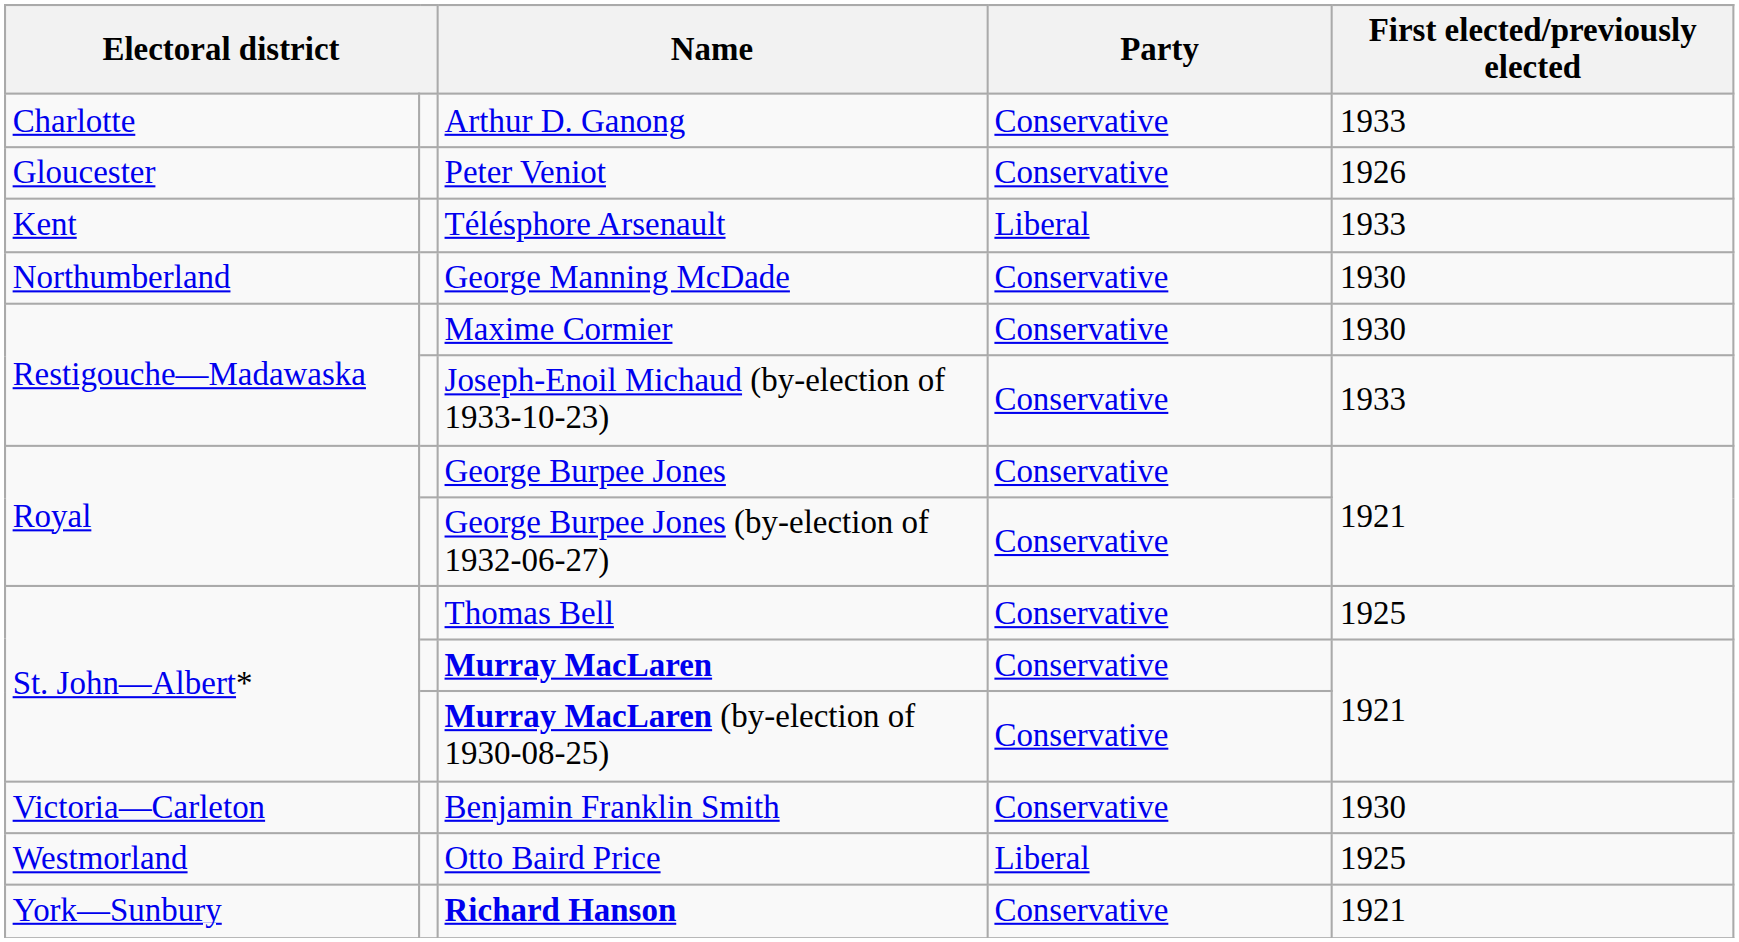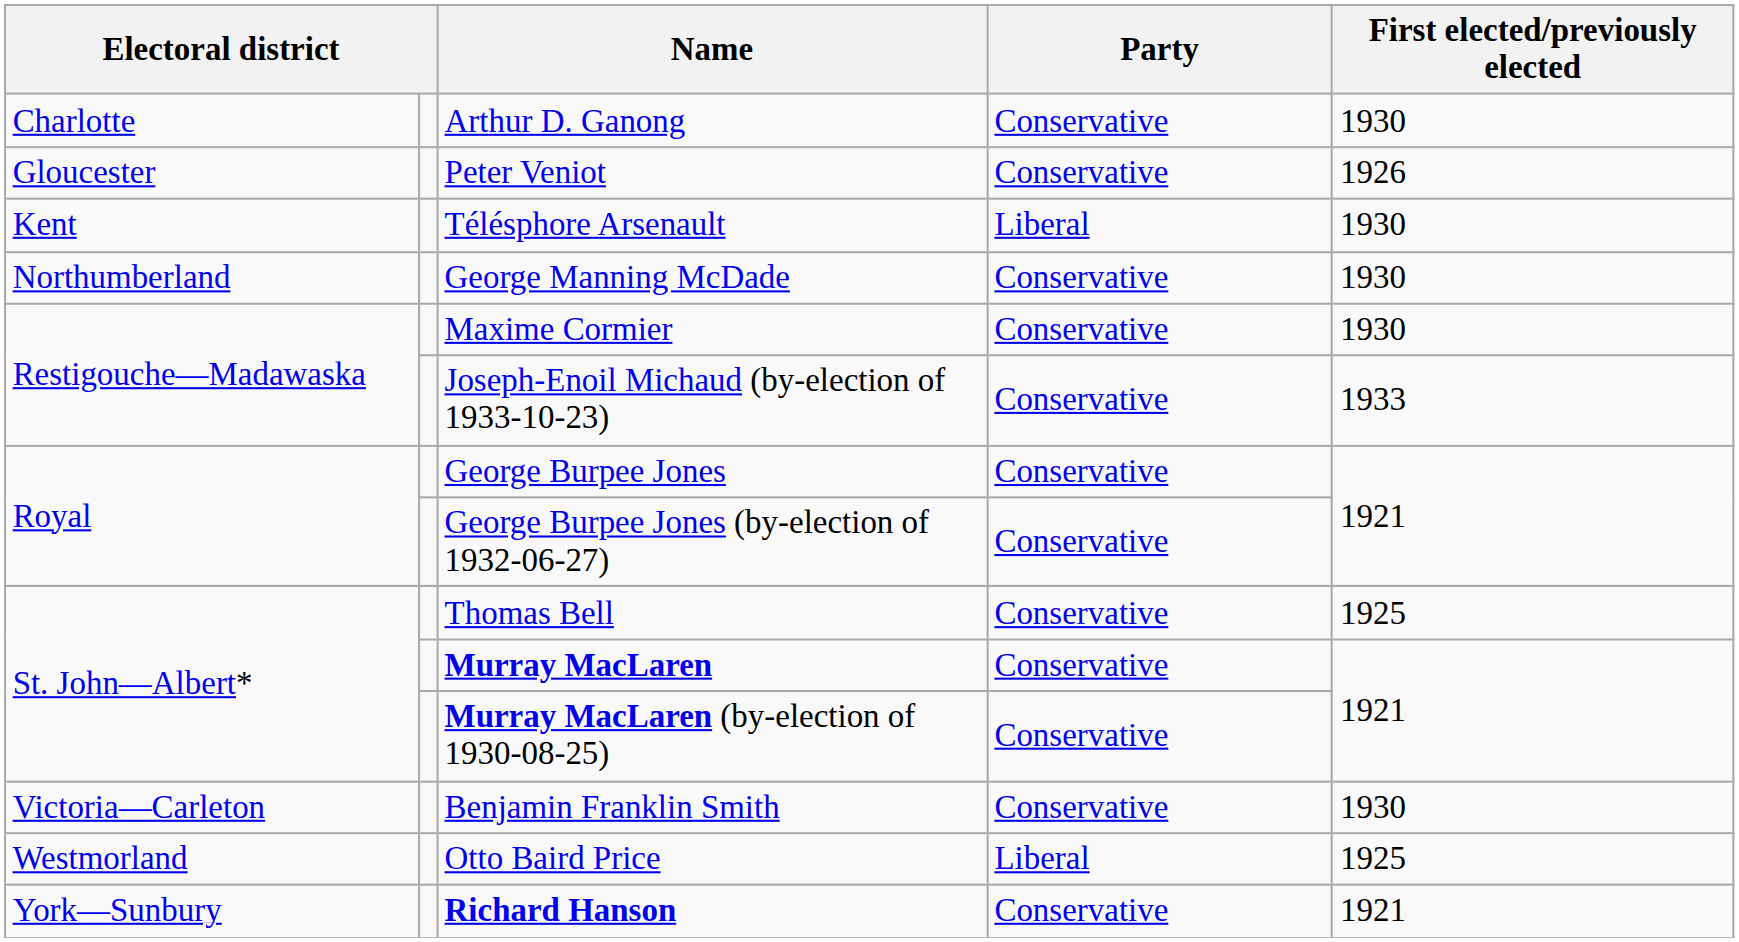 <table class="wikitable" width=95%>
 <tr>
 <th colspan=2 width=25%>Electoral district</th>
 <th>Name</th>
 <th width=20%>Party</th>
 <th>First elected/previously elected</th>
 </tr>
 <tr>
 <td width=24%><a href='#'>Charlotte</a></td>
 <td></td>
 <td><a href='#'>Arthur D. Ganong</a></td>
 <td><a href='#'>Conservative</a></td>
-<td>1933</td>
+<td>1930</td>
 </tr>
 <tr>
 <td><a href='#'>Gloucester</a></td>
 <td></td>
 <td><a href='#'>Peter Veniot</a></td>
 <td><a href='#'>Conservative</a></td>
 <td>1926</td>
 </tr>
 <tr>
 <td><a href='#'>Kent</a></td>
 <td></td>
 <td><a href='#'>Télésphore Arsenault</a></td>
 <td><a href='#'>Liberal</a></td>
-<td>1933</td>
+<td>1930</td>
 </tr>
 <tr>
 <td><a href='#'>Northumberland</a></td>
 <td></td>
 <td><a href='#'>George Manning McDade</a></td>
 <td><a href='#'>Conservative</a></td>
 <td>1930</td>
 </tr>
 <tr>
 <td rowspan=2><a href='#'>Restigouche—Madawaska</a></td>
 <td></td>
 <td><a href='#'>Maxime Cormier</a></td>
 <td><a href='#'>Conservative</a></td>
 <td>1930</td>
 </tr>
 <tr>
 <td></td>
 <td><a href='#'>Joseph-Enoil Michaud</a> (by-election of 1933-10-23)</td>
 <td><a href='#'>Conservative</a></td>
 <td>1933</td>
 </tr>
 <tr>
 <td rowspan=2><a href='#'>Royal</a></td>
 <td></td>
 <td><a href='#'>George Burpee Jones</a></td>
 <td><a href='#'>Conservative</a></td>
 <td rowspan=2>1921</td>
 </tr>
 <tr>
 <td></td>
 <td><a href='#'>George Burpee Jones</a> (by-election of 1932-06-27)</td>
 <td><a href='#'>Conservative</a></td>
 </tr>
 <tr>
 <td rowspan=3><a href='#'>St. John—Albert</a>*</td>
 <td></td>
 <td><a href='#'>Thomas Bell</a></td>
 <td><a href='#'>Conservative</a></td>
 <td>1925</td>
 </tr>
 <tr>
 <td></td>
 <td><strong><a href='#'>Murray MacLaren</a></strong></td>
 <td><a href='#'>Conservative</a></td>
 <td rowspan=2>1921</td>
 </tr>
 <tr>
 <td></td>
 <td><strong><a href='#'>Murray MacLaren</a></strong> (by-election of 1930-08-25)</td>
 <td><a href='#'>Conservative</a></td>
 </tr>
 <tr>
 <td><a href='#'>Victoria—Carleton</a></td>
 <td></td>
 <td><a href='#'>Benjamin Franklin Smith</a></td>
 <td><a href='#'>Conservative</a></td>
 <td>1930</td>
 </tr>
 <tr>
 <td><a href='#'>Westmorland</a></td>
 <td></td>
 <td><a href='#'>Otto Baird Price</a></td>
 <td><a href='#'>Liberal</a></td>
 <td>1925</td>
 </tr>
 <tr>
 <td><a href='#'>York—Sunbury</a></td>
 <td></td>
 <td><strong><a href='#'>Richard Hanson</a></strong></td>
 <td><a href='#'>Conservative</a></td>
 <td>1921</td>
 </tr>
 </table>
